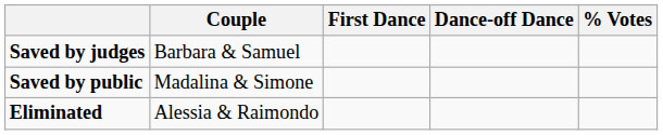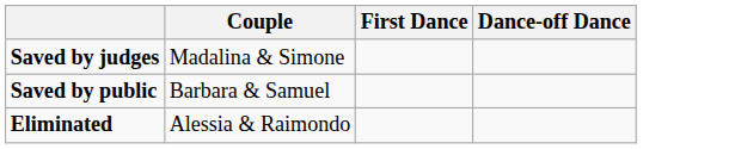 <table class="wikitable">
 <tr>
 <th></th>
 <th>Couple</th>
 <th>First Dance</th>
 <th>Dance-off Dance</th>
-<th>% Votes</th>
 </tr>
 <tr>
 <td><strong>Saved by judges</strong></td>
-<td>Barbara & Samuel</td>
-<td></td>
+<td>Madalina & Simone</td>
 <td></td>
 <td></td>
 </tr>
 <tr>
 <td><strong>Saved by public</strong></td>
-<td>Madalina & Simone</td>
-<td></td>
+<td>Barbara & Samuel</td>
 <td></td>
 <td></td>
 </tr>
 <tr>
 <td><strong>Eliminated</strong></td>
 <td>Alessia & Raimondo</td>
 <td></td>
 <td></td>
-<td></td>
 </tr>
 </table>
